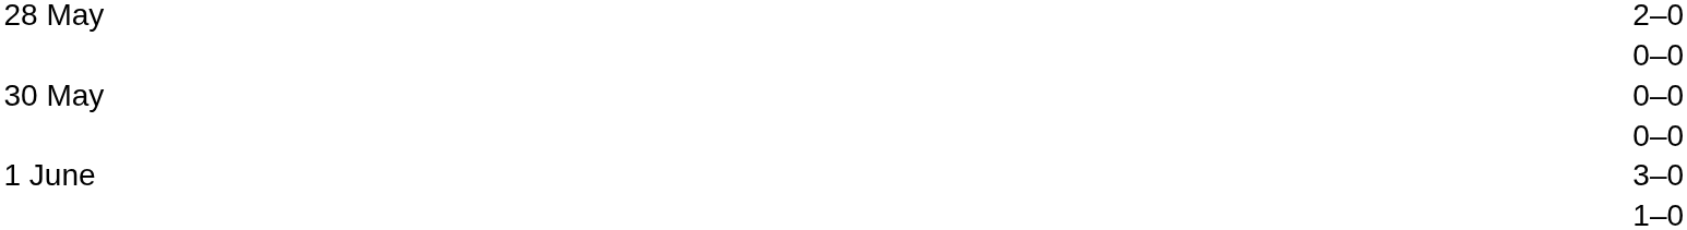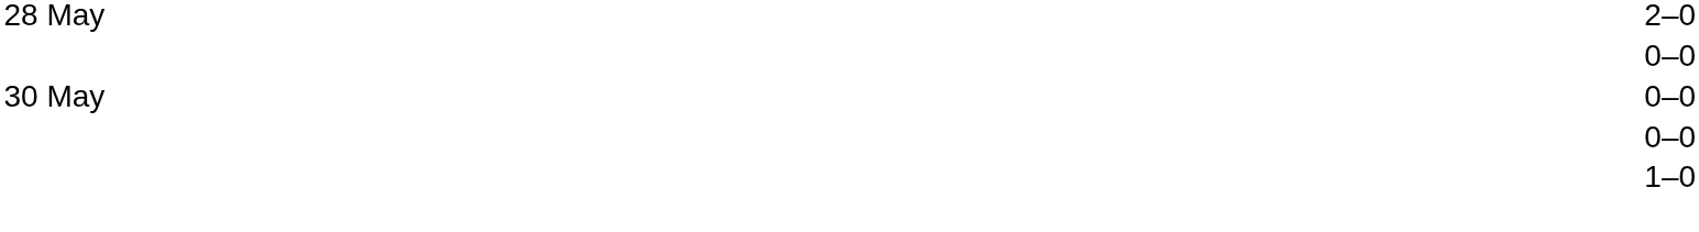 <table cellspacing=1 width=70%>
 <tr>
 <th width=25%></th>
 <th width=30%></th>
 <th width=15%></th>
 <th width=30%></th>
 </tr>
 <tr>
 <td>28 May</td>
 <td align=right></td>
 <td align=center>2–0</td>
 <td></td>
 </tr>
 <tr>
 <td></td>
 <td align=right></td>
 <td align=center>0–0</td>
 <td></td>
 </tr>
 <tr>
 <td>30 May</td>
 <td align=right></td>
 <td align=center>0–0</td>
 <td></td>
 </tr>
 <tr>
 <td></td>
 <td align=right></td>
 <td align=center>0–0</td>
 <td></td>
 </tr>
 <tr>
-<td>1 June</td>
-<td align=right></td>
-<td align=center>3–0</td>
-<td></td>
-</tr>
-<tr>
 <td></td>
 <td align=right></td>
 <td align=center>1–0</td>
 <td></td>
 </tr>
 </table>
